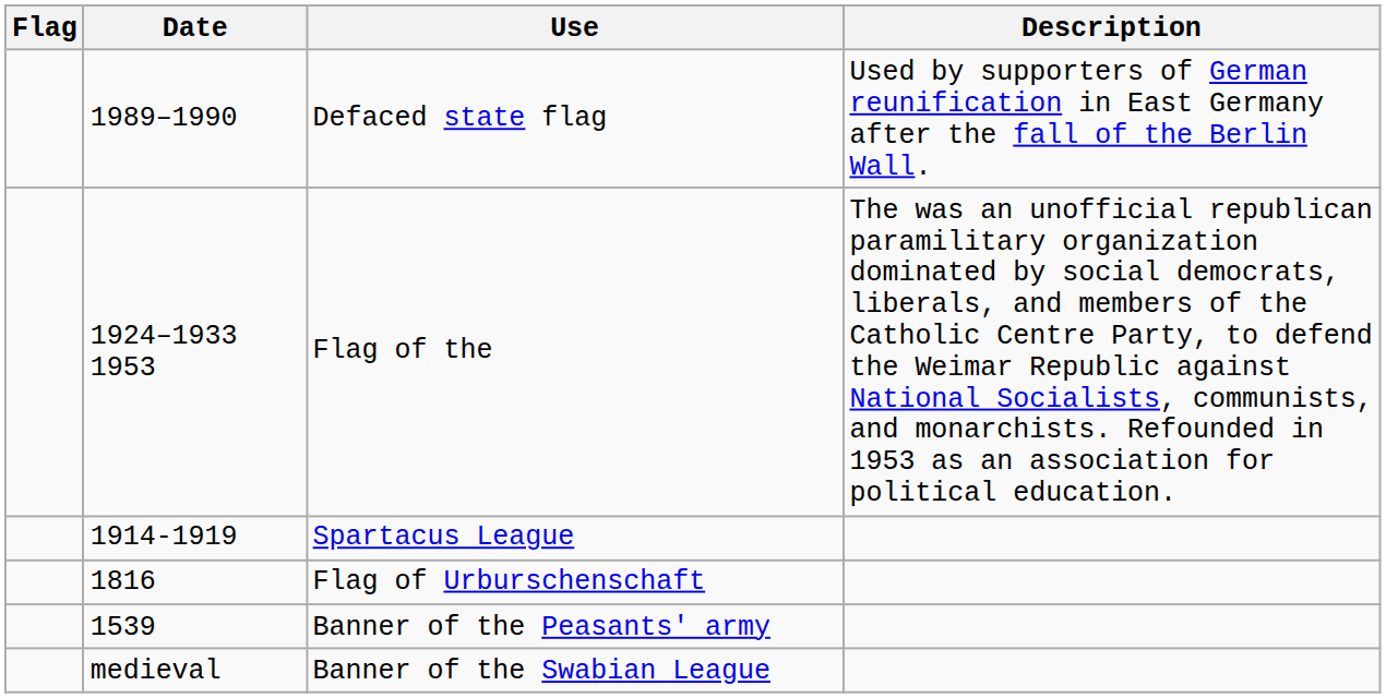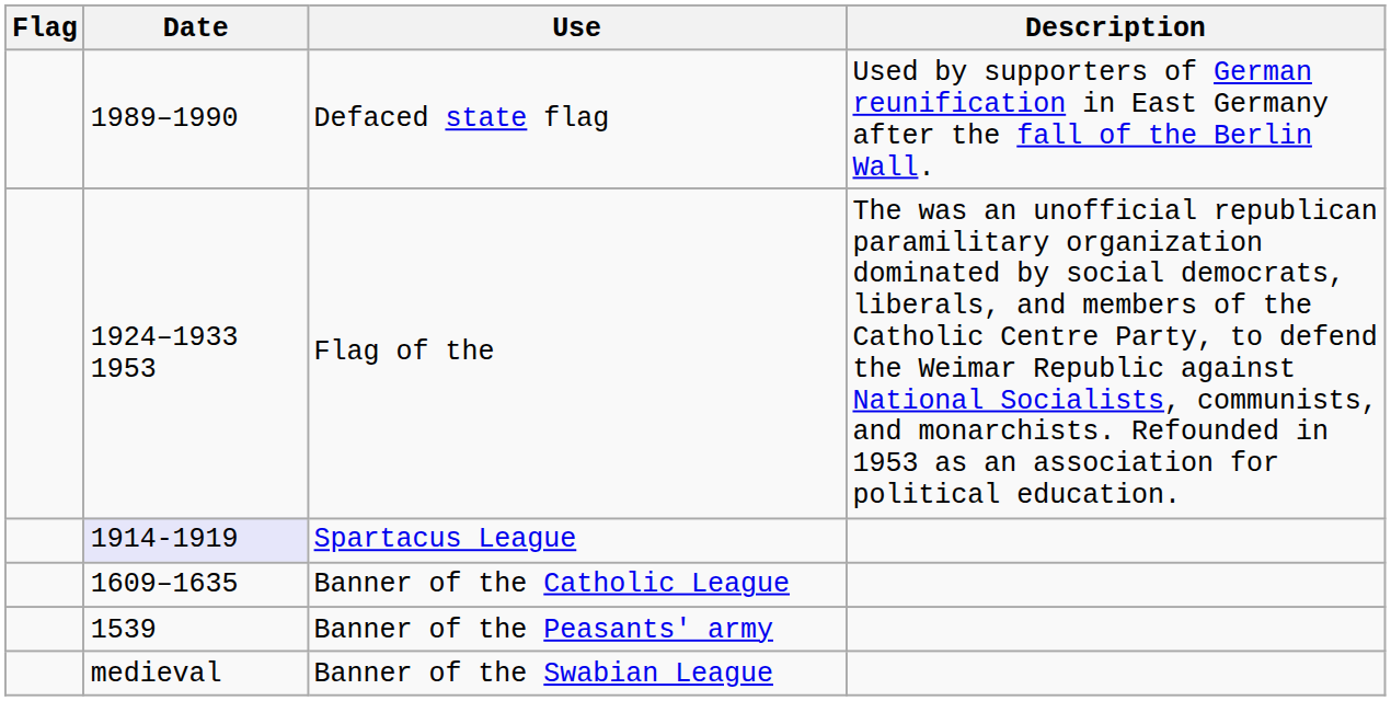 <table class="wikitable">
 <tr>
 <th>Flag</th>
 <th style="width:100px">Date</th>
 <th style="width:250px">Use</th>
 <th style="width:250px">Description</th>
 </tr>
 <tr>
 <td></td>
 <td>1989–1990</td>
 <td>Defaced <a href='#'>state</a> flag</td>
 <td>Used by supporters of <a href='#'>German reunification</a> in East Germany after the <a href='#'>fall of the Berlin Wall</a>.</td>
 </tr>
 <tr>
 <td></td>
 <td>1924–1933<br>1953</td>
 <td>Flag of the </td>
 <td>The  was an unofficial republican paramilitary organization dominated by social democrats, liberals, and members of the Catholic Centre Party, to defend the Weimar Republic against <a href='#'>National Socialists</a>, communists, and monarchists. Refounded in 1953 as an association for political education.</td>
 </tr>
 <tr>
 <td></td>
-<td>1914-1919</td>
+<td style="background: lavender;">1914-1919</td>
 <td><a href='#'>Spartacus League</a></td>
 <td></td>
 </tr>
 <tr>
 <td></td>
-<td>1816</td>
-<td>Flag of <a href='#'>Urburschenschaft</a></td>
+<td>1609–1635</td>
+<td>Banner of the <a href='#'>Catholic League</a></td>
 <td></td>
 </tr>
 <tr>
 <td></td>
 <td>1539</td>
 <td>Banner of the <a href='#'>Peasants' army</a></td>
 <td></td>
 </tr>
 <tr>
 <td></td>
 <td>medieval</td>
 <td>Banner of the <a href='#'>Swabian League</a></td>
 <td></td>
 </tr>
 </table>
